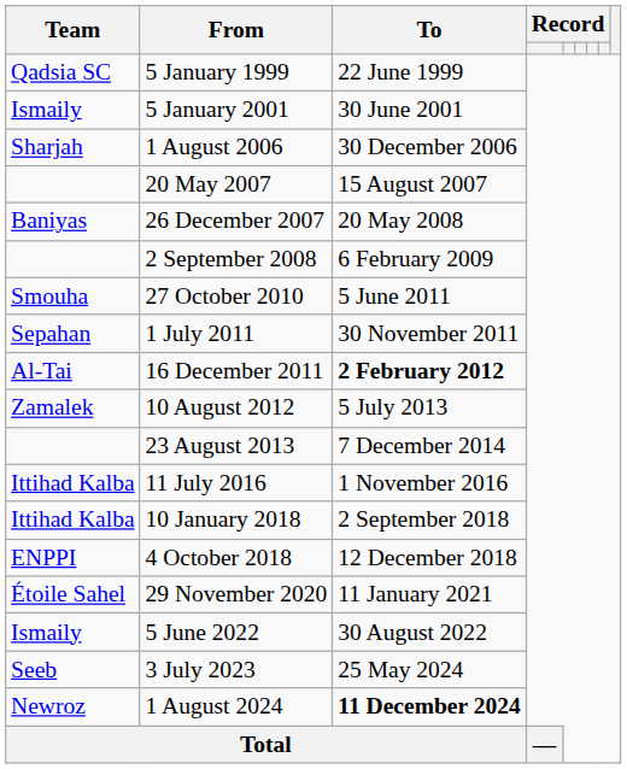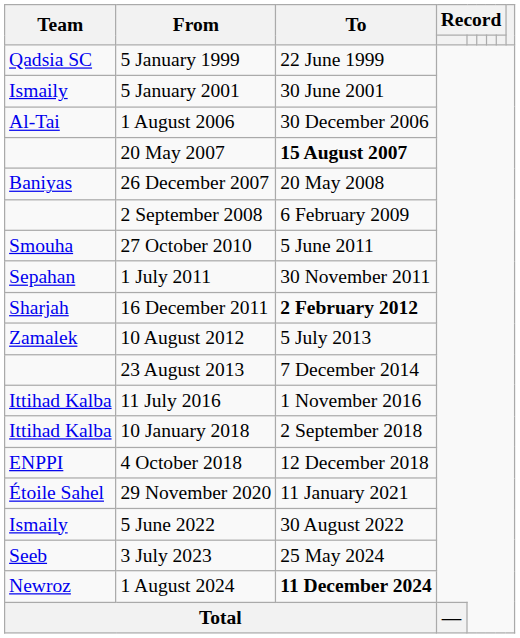 <table class=wikitable style=text-align:center>
 <tr>
 <th rowspan=2>Team</th>
 <th rowspan=2>From</th>
 <th rowspan=2>To</th>
 <th colspan=5>Record</th>
 <th rowspan=2></th>
 </tr>
 <tr>
 <th></th>
 <th></th>
 <th></th>
 <th></th>
 <th></th>
 </tr>
 <tr>
 <td align=left> <a href='#'>Qadsia SC</a></td>
 <td align=left>5 January 1999</td>
 <td align=left>22 June 1999<br></td>
 </tr>
 <tr>
 <td align=left> <a href='#'>Ismaily</a></td>
 <td align=left>5 January 2001</td>
 <td align=left>30 June 2001<br></td>
 </tr>
 <tr>
-<td align=left> <a href='#'>Sharjah</a></td>
+<td align=left> <a href='#'>Al-Tai</a></td>
 <td align=left>1 August 2006</td>
 <td align=left>30 December 2006<br></td>
 </tr>
 <tr>
 <td align=left></td>
 <td align=left>20 May 2007</td>
-<td align=left>15 August 2007<br></td>
+<td align=left><strong>15 August 2007<br></strong></td>
 </tr>
 <tr>
 <td align=left> <a href='#'>Baniyas</a></td>
 <td align=left>26 December 2007</td>
 <td align=left>20 May 2008<br></td>
 </tr>
 <tr>
 <td align=left></td>
 <td align=left>2 September 2008</td>
 <td align=left>6 February 2009<br></td>
 </tr>
 <tr>
 <td align=left> <a href='#'>Smouha</a></td>
 <td align=left>27 October 2010</td>
 <td align=left>5 June 2011<br></td>
 </tr>
 <tr>
 <td align=left> <a href='#'>Sepahan</a></td>
 <td align=left>1 July 2011</td>
 <td align=left>30 November 2011<br></td>
 </tr>
 <tr>
-<td align=left> <a href='#'>Al-Tai</a></td>
+<td align=left> <a href='#'>Sharjah</a></td>
 <td align=left>16 December 2011</td>
 <td align=left><strong>2 February 2012<br></strong></td>
 </tr>
 <tr>
 <td align=left> <a href='#'>Zamalek</a></td>
 <td align=left>10 August 2012</td>
 <td align=left>5 July 2013<br></td>
 </tr>
 <tr>
 <td align=left></td>
 <td align=left>23 August 2013</td>
 <td align=left>7 December 2014<br></td>
 </tr>
 <tr>
 <td align=left> <a href='#'>Ittihad Kalba</a></td>
 <td align=left>11 July 2016</td>
 <td align=left>1 November 2016<br></td>
 </tr>
 <tr>
 <td align=left> <a href='#'>Ittihad Kalba</a></td>
 <td align=left>10 January 2018</td>
 <td align=left>2 September 2018<br></td>
 </tr>
 <tr>
 <td align=left> <a href='#'>ENPPI</a></td>
 <td align=left>4 October 2018</td>
 <td align=left>12 December 2018<br></td>
 </tr>
 <tr>
 <td align=left> <a href='#'>Étoile Sahel</a></td>
 <td align=left>29 November 2020</td>
 <td align=left>11 January 2021<br></td>
 </tr>
 <tr>
 <td align=left> <a href='#'>Ismaily</a></td>
 <td align=left>5 June 2022</td>
 <td align=left>30 August 2022<br></td>
 </tr>
 <tr>
 <td align=left> <a href='#'>Seeb</a></td>
 <td align=left>3 July 2023</td>
 <td align=left>25 May 2024<br></td>
 </tr>
 <tr>
 <td align=left> <a href='#'>Newroz</a></td>
 <td align=left>1 August 2024</td>
 <td align=left><strong>11 December 2024<br></strong></td>
 </tr>
 <tr>
 <th colspan=3>Total<br></th>
 <th>—</th>
 </tr>
 </table>
